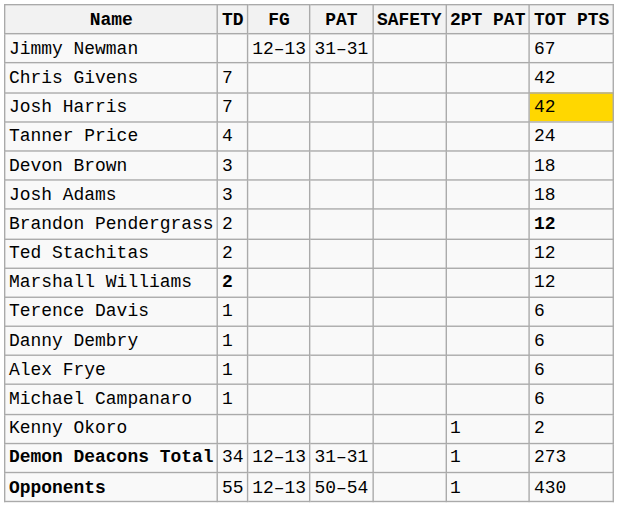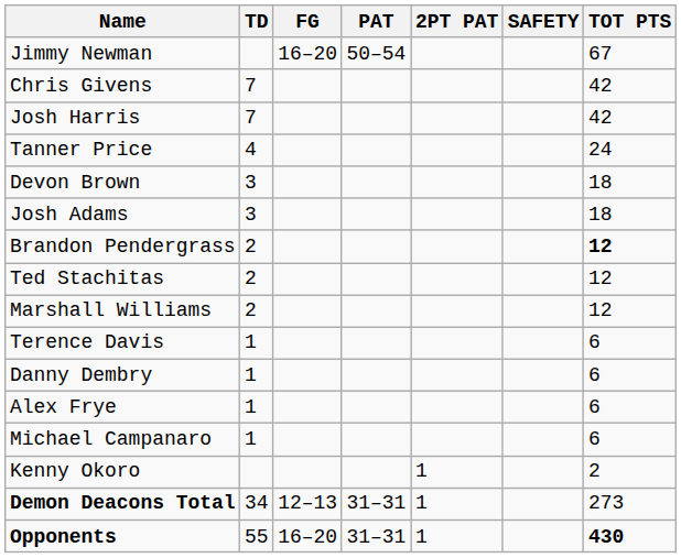 <table class="wikitable" style="white-space:nowrap;">
 <tr>
 <th>Name</th>
 <th>TD</th>
 <th>FG</th>
 <th>PAT</th>
+<th>2PT PAT</th>
 <th>SAFETY</th>
-<th>2PT PAT</th>
 <th>TOT PTS</th>
 </tr>
 <tr>
 <td>Jimmy Newman</td>
 <td></td>
-<td>12–13</td>
-<td>31–31</td>
+<td>16–20</td>
+<td>50–54</td>
 <td></td>
 <td></td>
 <td>67</td>
 </tr>
 <tr>
 <td>Chris Givens</td>
 <td>7</td>
 <td></td>
 <td></td>
 <td></td>
 <td></td>
 <td>42</td>
 </tr>
 <tr>
 <td>Josh Harris</td>
 <td>7</td>
 <td></td>
 <td></td>
 <td></td>
 <td></td>
-<td style="background: gold;">42</td>
+<td>42</td>
 </tr>
 <tr>
 <td>Tanner Price</td>
 <td>4</td>
 <td></td>
 <td></td>
 <td></td>
 <td></td>
 <td>24</td>
 </tr>
 <tr>
 <td>Devon Brown</td>
 <td>3</td>
 <td></td>
 <td></td>
 <td></td>
 <td></td>
 <td>18</td>
 </tr>
 <tr>
 <td>Josh Adams</td>
 <td>3</td>
 <td></td>
 <td></td>
 <td></td>
 <td></td>
 <td>18</td>
 </tr>
 <tr>
 <td>Brandon Pendergrass</td>
 <td>2</td>
 <td></td>
 <td></td>
 <td></td>
 <td></td>
 <td><strong>12</strong></td>
 </tr>
 <tr>
 <td>Ted Stachitas</td>
 <td>2</td>
 <td></td>
 <td></td>
 <td></td>
 <td></td>
 <td>12</td>
 </tr>
 <tr>
 <td>Marshall Williams</td>
-<td><strong>2</strong></td>
+<td>2</td>
 <td></td>
 <td></td>
 <td></td>
 <td></td>
 <td>12</td>
 </tr>
 <tr>
 <td>Terence Davis</td>
 <td>1</td>
 <td></td>
 <td></td>
 <td></td>
 <td></td>
 <td>6</td>
 </tr>
 <tr>
 <td>Danny Dembry</td>
 <td>1</td>
 <td></td>
 <td></td>
 <td></td>
 <td></td>
 <td>6</td>
 </tr>
 <tr>
 <td>Alex Frye</td>
 <td>1</td>
 <td></td>
 <td></td>
 <td></td>
 <td></td>
 <td>6</td>
 </tr>
 <tr>
 <td>Michael Campanaro</td>
 <td>1</td>
 <td></td>
 <td></td>
 <td></td>
 <td></td>
 <td>6</td>
 </tr>
 <tr>
 <td>Kenny Okoro</td>
 <td></td>
 <td></td>
 <td></td>
+<td>1</td>
 <td></td>
-<td>1</td>
 <td>2</td>
 </tr>
 <tr>
 <td><strong>Demon Deacons Total</strong></td>
 <td>34</td>
 <td>12–13</td>
 <td>31–31</td>
+<td>1</td>
 <td></td>
-<td>1</td>
 <td>273</td>
 </tr>
 <tr>
 <td><strong>Opponents</strong></td>
 <td>55</td>
-<td>12–13</td>
-<td>50–54</td>
+<td>16–20</td>
+<td>31–31</td>
+<td>1</td>
 <td></td>
-<td>1</td>
-<td>430</td>
+<td><strong>430</strong></td>
 </tr>
 </table>
